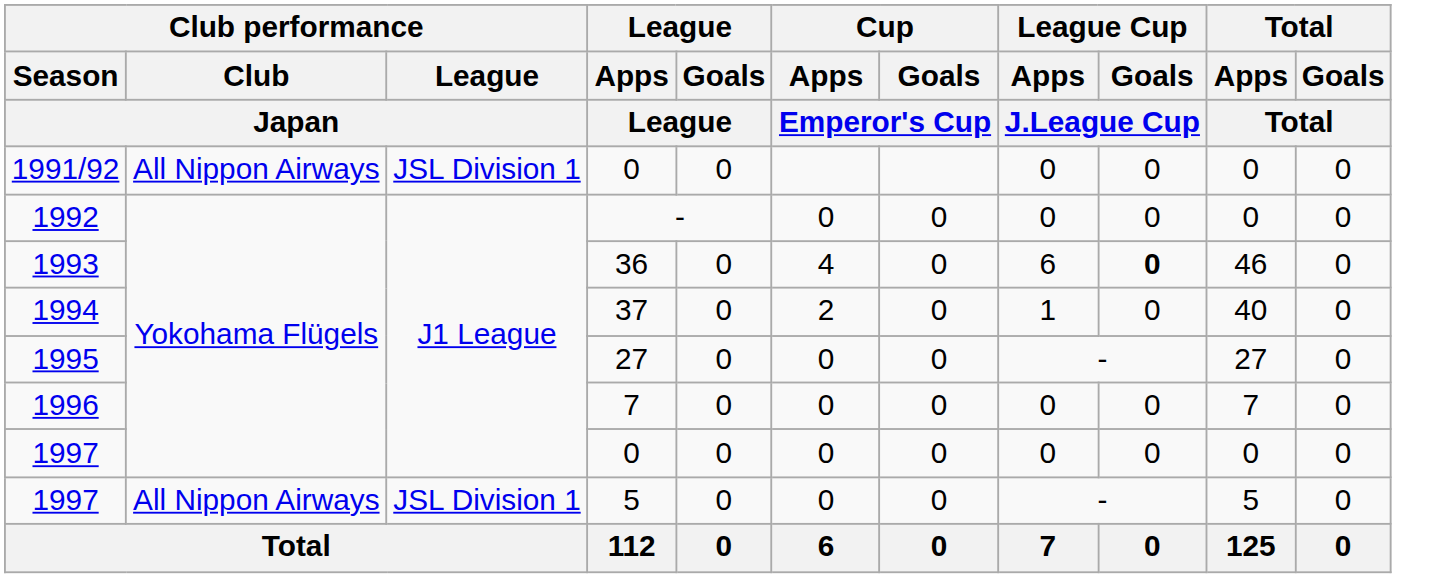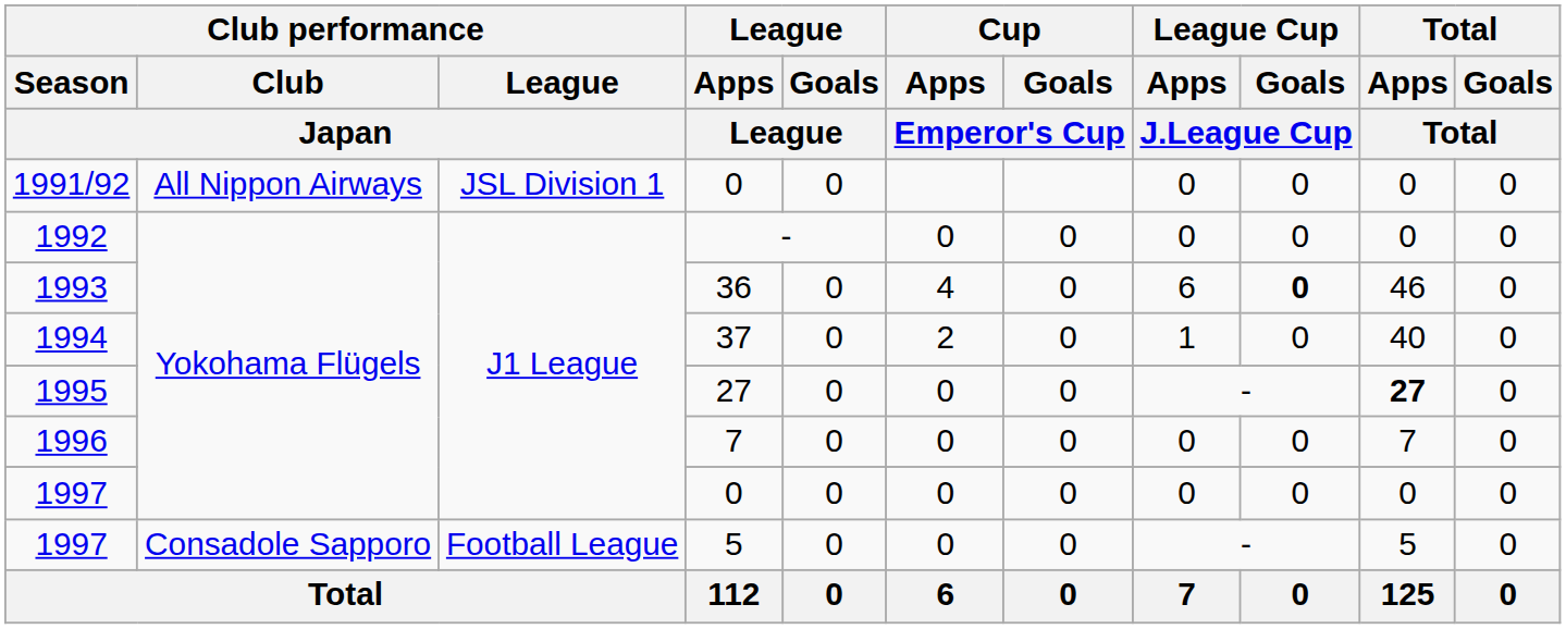 <table class="wikitable" style="text-align:center;">
 <tr>
 <th colspan=3>Club performance</th>
 <th colspan=2>League</th>
 <th colspan=2>Cup</th>
 <th colspan=2>League Cup</th>
 <th colspan=2>Total</th>
 </tr>
 <tr>
 <th>Season</th>
 <th>Club</th>
 <th>League</th>
 <th>Apps</th>
 <th>Goals</th>
 <th>Apps</th>
 <th>Goals</th>
 <th>Apps</th>
 <th>Goals</th>
 <th>Apps</th>
 <th>Goals</th>
 </tr>
 <tr>
 <th colspan=3>Japan</th>
 <th colspan=2>League</th>
 <th colspan=2><a href='#'>Emperor's Cup</a></th>
 <th colspan=2><a href='#'>J.League Cup</a></th>
 <th colspan=2>Total</th>
 </tr>
 <tr>
 <td><a href='#'>1991/92</a></td>
 <td><a href='#'>All Nippon Airways</a></td>
 <td><a href='#'>JSL Division 1</a></td>
 <td>0</td>
 <td>0</td>
 <td></td>
 <td></td>
 <td>0</td>
 <td>0</td>
 <td>0</td>
 <td>0</td>
 </tr>
 <tr>
 <td><a href='#'>1992</a></td>
 <td rowspan="6"><a href='#'>Yokohama Flügels</a></td>
 <td rowspan="6"><a href='#'>J1 League</a></td>
 <td colspan="2">-</td>
 <td>0</td>
 <td>0</td>
 <td>0</td>
 <td>0</td>
 <td>0</td>
 <td>0</td>
 </tr>
 <tr>
 <td><a href='#'>1993</a></td>
 <td>36</td>
 <td>0</td>
 <td>4</td>
 <td>0</td>
 <td>6</td>
 <td><strong>0</strong></td>
 <td>46</td>
 <td>0</td>
 </tr>
 <tr>
 <td><a href='#'>1994</a></td>
 <td>37</td>
 <td>0</td>
 <td>2</td>
 <td>0</td>
 <td>1</td>
 <td>0</td>
 <td>40</td>
 <td>0</td>
 </tr>
 <tr>
 <td><a href='#'>1995</a></td>
 <td>27</td>
 <td>0</td>
 <td>0</td>
 <td>0</td>
 <td colspan="2">-</td>
-<td>27</td>
+<td><strong>27</strong></td>
 <td>0</td>
 </tr>
 <tr>
 <td><a href='#'>1996</a></td>
 <td>7</td>
 <td>0</td>
 <td>0</td>
 <td>0</td>
 <td>0</td>
 <td>0</td>
 <td>7</td>
 <td>0</td>
 </tr>
 <tr>
 <td><a href='#'>1997</a></td>
 <td>0</td>
 <td>0</td>
 <td>0</td>
 <td>0</td>
 <td>0</td>
 <td>0</td>
 <td>0</td>
 <td>0</td>
 </tr>
 <tr>
 <td><a href='#'>1997</a></td>
-<td><a href='#'>All Nippon Airways</a></td>
-<td><a href='#'>JSL Division 1</a></td>
+<td><a href='#'>Consadole Sapporo</a></td>
+<td><a href='#'>Football League</a></td>
 <td>5</td>
 <td>0</td>
 <td>0</td>
 <td>0</td>
 <td colspan="2">-</td>
 <td>5</td>
 <td>0</td>
 </tr>
 <tr>
 <th colspan=3>Total</th>
 <th>112</th>
 <th>0</th>
 <th>6</th>
 <th>0</th>
 <th>7</th>
 <th>0</th>
 <th>125</th>
 <th>0</th>
 </tr>
 </table>
